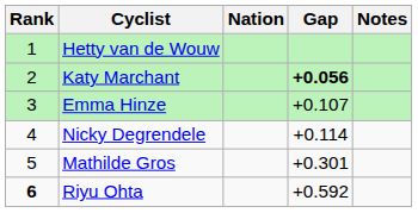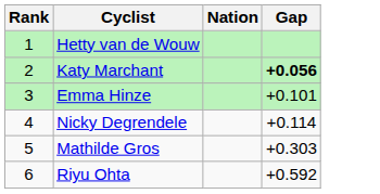 <table class="wikitable" style="text-align:center">
 <tr>
 <th>Rank</th>
 <th>Cyclist</th>
 <th>Nation</th>
 <th>Gap</th>
-<th>Notes</th>
 </tr>
 <tr bgcolor=#bbf3bb>
 <td>1</td>
 <td align=left><a href='#'>Hetty van de Wouw</a></td>
 <td align=left></td>
-<td></td>
 <td></td>
 </tr>
 <tr bgcolor=#bbf3bb>
 <td>2</td>
 <td align=left><a href='#'>Katy Marchant</a></td>
 <td align=left></td>
 <td><strong>+0.056</strong></td>
-<td></td>
 </tr>
 <tr bgcolor=#bbf3bb>
 <td>3</td>
 <td align=left><a href='#'>Emma Hinze</a></td>
 <td align=left></td>
-<td>+0.107</td>
-<td></td>
+<td>+0.101</td>
 </tr>
 <tr>
 <td>4</td>
 <td align=left><a href='#'>Nicky Degrendele</a></td>
 <td align=left></td>
 <td>+0.114</td>
-<td></td>
 </tr>
 <tr>
 <td>5</td>
 <td align=left><a href='#'>Mathilde Gros</a></td>
 <td align=left></td>
-<td>+0.301</td>
-<td></td>
+<td>+0.303</td>
 </tr>
 <tr>
-<td><strong>6</strong></td>
+<td>6</td>
 <td align=left><a href='#'>Riyu Ohta</a></td>
 <td align=left></td>
 <td>+0.592</td>
-<td></td>
 </tr>
 </table>
